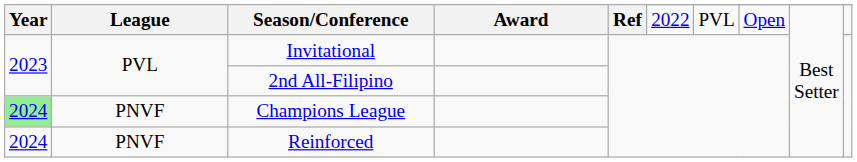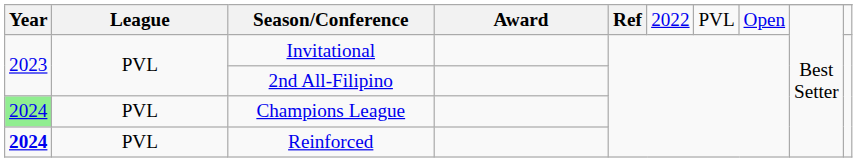 <table class="wikitable sortable" style="text-align:center" width="80%">
 <tr>
 <th style="width:25px;" rowspan="2">Year</th>
 <th style="width:180px;" rowspan="2">League</th>
 <th style="width:180px;" rowspan="2">Season/Conference</th>
 <th style="width:180px;" rowspan="2">Award</th>
 <th style="width:25px;" rowspan="2">Ref</th>
 </tr>
 <tr>
 <td><a href='#'>2022</a></td>
 <td>PVL</td>
 <td><a href='#'>Open</a></td>
 <td rowspan="5">Best Setter</td>
 <td></td>
 </tr>
 <tr>
 <td rowspan="2"><a href='#'>2023</a></td>
 <td rowspan=2>PVL</td>
 <td><a href='#'>Invitational</a></td>
 <td></td>
 </tr>
 <tr>
 <td><a href='#'>2nd All-Filipino</a></td>
 <td></td>
 </tr>
 <tr>
 <td style="background: lightgreen;"><a href='#'>2024</a></td>
-<td>PNVF</td>
+<td>PVL</td>
 <td><a href='#'>Champions League</a></td>
 <td></td>
 </tr>
 <tr>
-<td><a href='#'>2024</a></td>
-<td>PNVF</td>
+<td><strong><a href='#'>2024</a></strong></td>
+<td>PVL</td>
 <td><a href='#'>Reinforced</a></td>
 <td></td>
 </tr>
 </table>
